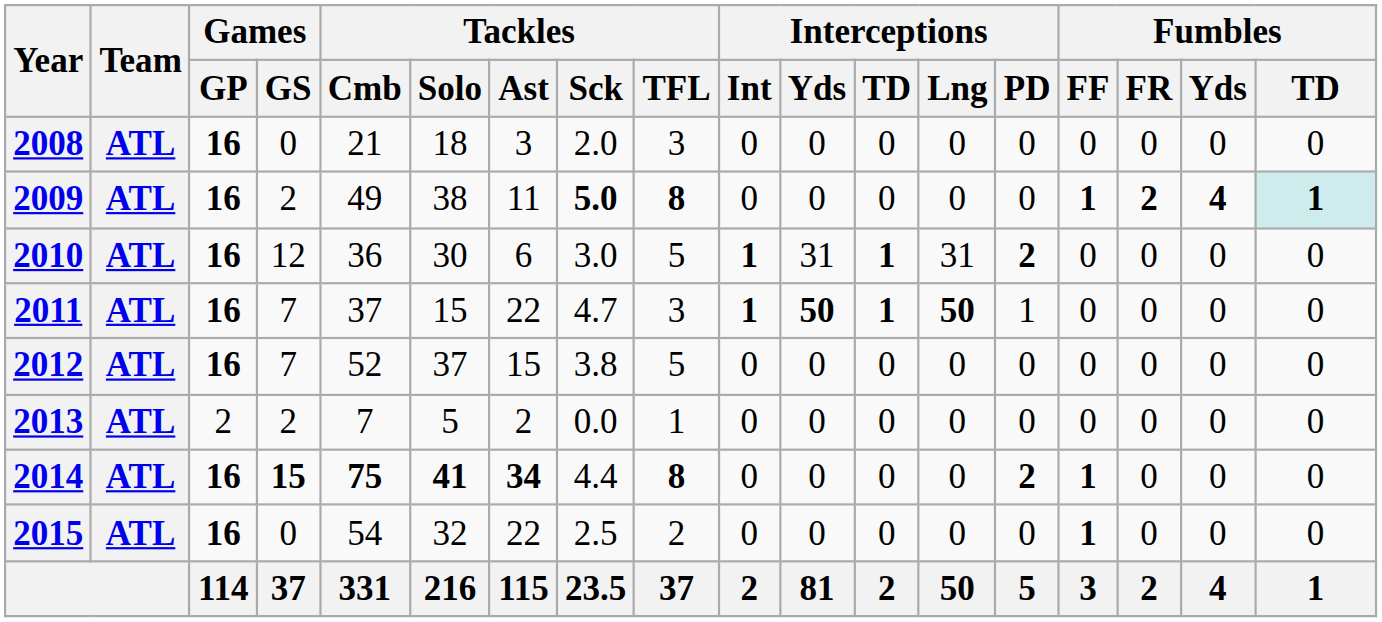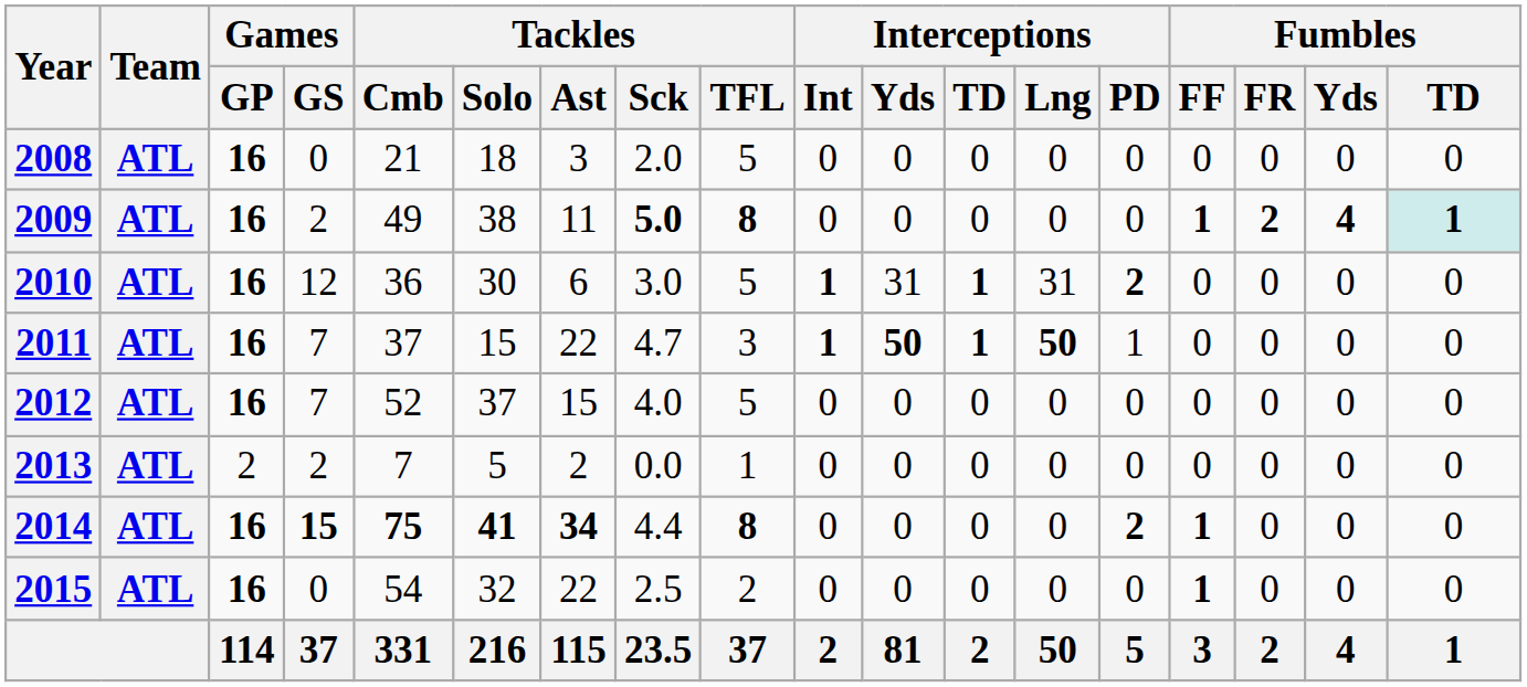 <table class="wikitable" style="text-align:center">
 <tr>
 <th rowspan="2">Year</th>
 <th rowspan="2">Team</th>
 <th colspan="2">Games</th>
 <th colspan="5">Tackles</th>
 <th colspan="5">Interceptions</th>
 <th colspan="4">Fumbles</th>
 </tr>
 <tr>
 <th>GP</th>
 <th>GS</th>
 <th>Cmb</th>
 <th>Solo</th>
 <th>Ast</th>
 <th>Sck</th>
 <th>TFL</th>
 <th>Int</th>
 <th>Yds</th>
 <th>TD</th>
 <th>Lng</th>
 <th>PD</th>
 <th>FF</th>
 <th>FR</th>
 <th>Yds</th>
 <th>TD</th>
 </tr>
 <tr>
 <th><a href='#'>2008</a></th>
 <th><a href='#'>ATL</a></th>
 <td><strong>16</strong></td>
 <td>0</td>
 <td>21</td>
 <td>18</td>
 <td>3</td>
 <td>2.0</td>
-<td>3</td>
+<td>5</td>
 <td>0</td>
 <td>0</td>
 <td>0</td>
 <td>0</td>
 <td>0</td>
 <td>0</td>
 <td>0</td>
 <td>0</td>
 <td>0</td>
 </tr>
 <tr>
 <th><a href='#'>2009</a></th>
 <th><a href='#'>ATL</a></th>
 <td><strong>16</strong></td>
 <td>2</td>
 <td>49</td>
 <td>38</td>
 <td>11</td>
 <td><strong>5.0</strong></td>
 <td><strong>8</strong></td>
 <td>0</td>
 <td>0</td>
 <td>0</td>
 <td>0</td>
 <td>0</td>
 <td><strong>1</strong></td>
 <td><strong>2</strong></td>
 <td><strong>4</strong></td>
 <td style="background:#cfecec; width:3em;"><strong>1</strong></td>
 </tr>
 <tr>
 <th><a href='#'>2010</a></th>
 <th><a href='#'>ATL</a></th>
 <td><strong>16</strong></td>
 <td>12</td>
 <td>36</td>
 <td>30</td>
 <td>6</td>
 <td>3.0</td>
 <td>5</td>
 <td><strong>1</strong></td>
 <td>31</td>
 <td><strong>1</strong></td>
 <td>31</td>
 <td><strong>2</strong></td>
 <td>0</td>
 <td>0</td>
 <td>0</td>
 <td>0</td>
 </tr>
 <tr>
 <th><a href='#'>2011</a></th>
 <th><a href='#'>ATL</a></th>
 <td><strong>16</strong></td>
 <td>7</td>
 <td>37</td>
 <td>15</td>
 <td>22</td>
 <td>4.7</td>
 <td>3</td>
 <td><strong>1</strong></td>
 <td><strong>50</strong></td>
 <td><strong>1</strong></td>
 <td><strong>50</strong></td>
 <td>1</td>
 <td>0</td>
 <td>0</td>
 <td>0</td>
 <td>0</td>
 </tr>
 <tr>
 <th><a href='#'>2012</a></th>
 <th><a href='#'>ATL</a></th>
 <td><strong>16</strong></td>
 <td>7</td>
 <td>52</td>
 <td>37</td>
 <td>15</td>
-<td>3.8</td>
+<td>4.0</td>
 <td>5</td>
 <td>0</td>
 <td>0</td>
 <td>0</td>
 <td>0</td>
 <td>0</td>
 <td>0</td>
 <td>0</td>
 <td>0</td>
 <td>0</td>
 </tr>
 <tr>
 <th><a href='#'>2013</a></th>
 <th><a href='#'>ATL</a></th>
 <td>2</td>
 <td>2</td>
 <td>7</td>
 <td>5</td>
 <td>2</td>
 <td>0.0</td>
 <td>1</td>
 <td>0</td>
 <td>0</td>
 <td>0</td>
 <td>0</td>
 <td>0</td>
 <td>0</td>
 <td>0</td>
 <td>0</td>
 <td>0</td>
 </tr>
 <tr>
 <th><a href='#'>2014</a></th>
 <th><a href='#'>ATL</a></th>
 <td><strong>16</strong></td>
 <td><strong>15</strong></td>
 <td><strong>75</strong></td>
 <td><strong>41</strong></td>
 <td><strong>34</strong></td>
 <td>4.4</td>
 <td><strong>8</strong></td>
 <td>0</td>
 <td>0</td>
 <td>0</td>
 <td>0</td>
 <td><strong>2</strong></td>
 <td><strong>1</strong></td>
 <td>0</td>
 <td>0</td>
 <td>0</td>
 </tr>
 <tr>
 <th><a href='#'>2015</a></th>
 <th><a href='#'>ATL</a></th>
 <td><strong>16</strong></td>
 <td>0</td>
 <td>54</td>
 <td>32</td>
 <td>22</td>
 <td>2.5</td>
 <td>2</td>
 <td>0</td>
 <td>0</td>
 <td>0</td>
 <td>0</td>
 <td>0</td>
 <td><strong>1</strong></td>
 <td>0</td>
 <td>0</td>
 <td>0</td>
 </tr>
 <tr>
 <th colspan="2"></th>
 <th>114</th>
 <th>37</th>
 <th>331</th>
 <th>216</th>
 <th>115</th>
 <th>23.5</th>
 <th>37</th>
 <th>2</th>
 <th>81</th>
 <th>2</th>
 <th>50</th>
 <th>5</th>
 <th>3</th>
 <th>2</th>
 <th>4</th>
 <th>1</th>
 </tr>
 </table>
